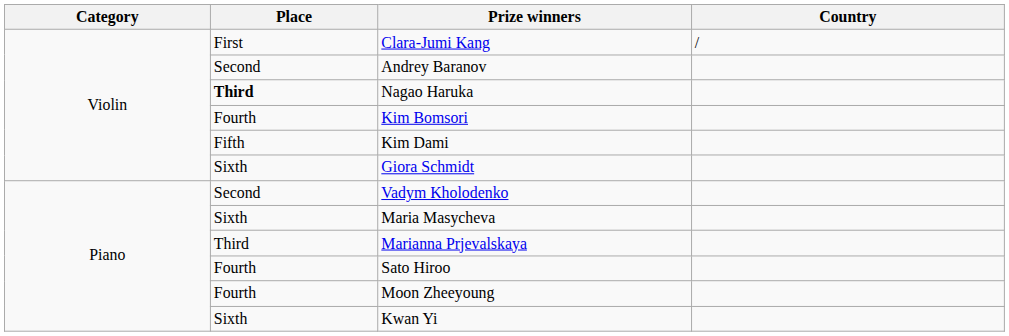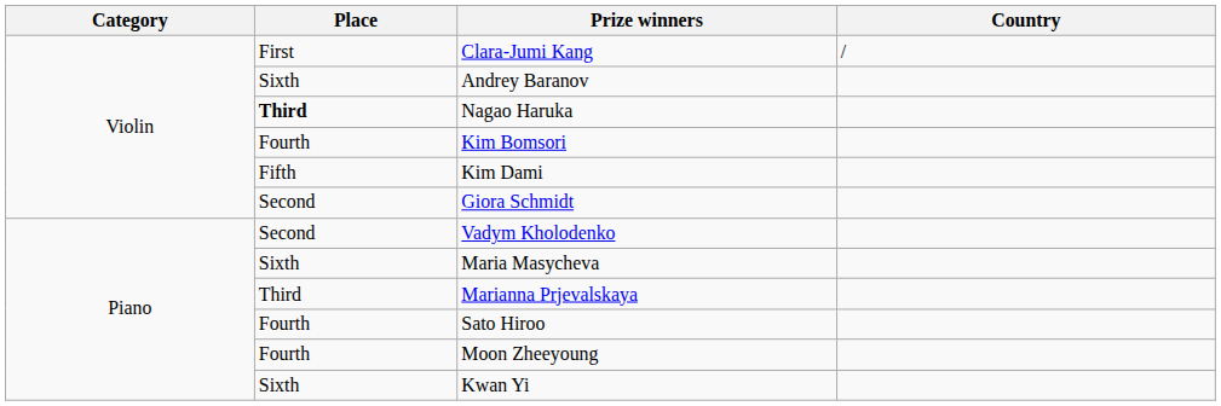 <table class="wikitable" width="80%">
 <tr>
 <th width=50>Category</th>
 <th width=50>Place</th>
 <th width=100>Prize winners</th>
 <th width=100>Country</th>
 </tr>
 <tr>
 <td rowspan="6" align=center>Violin</td>
 <td>First</td>
 <td><a href='#'>Clara-Jumi Kang</a></td>
 <td>/</td>
 </tr>
 <tr>
-<td>Second</td>
+<td>Sixth</td>
 <td>Andrey Baranov</td>
 <td></td>
 </tr>
 <tr>
 <td><strong>Third</strong></td>
 <td>Nagao Haruka</td>
 <td></td>
 </tr>
 <tr>
 <td>Fourth</td>
 <td><a href='#'>Kim Bomsori</a></td>
 <td></td>
 </tr>
 <tr>
 <td>Fifth</td>
 <td>Kim Dami</td>
 <td></td>
 </tr>
 <tr>
-<td>Sixth</td>
+<td>Second</td>
 <td><a href='#'>Giora Schmidt</a></td>
 <td></td>
 </tr>
 <tr>
 <td rowspan="6" align=center>Piano</td>
 <td>Second</td>
 <td><a href='#'>Vadym Kholodenko</a></td>
 <td></td>
 </tr>
 <tr>
 <td>Sixth</td>
 <td>Maria Masycheva</td>
 <td></td>
 </tr>
 <tr>
 <td>Third</td>
 <td><a href='#'>Marianna Prjevalskaya</a></td>
 <td></td>
 </tr>
 <tr>
 <td>Fourth</td>
 <td>Sato Hiroo</td>
 <td></td>
 </tr>
 <tr>
 <td>Fourth</td>
 <td>Moon Zheeyoung</td>
 <td></td>
 </tr>
 <tr>
 <td>Sixth</td>
 <td>Kwan Yi</td>
 <td></td>
 </tr>
 </table>
